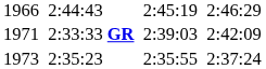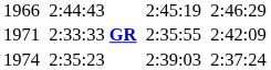 <table>
 <tr>
 <td>1966</td>
 <td></td>
 <td>2:44:43</td>
 <td></td>
 <td>2:45:19</td>
 <td></td>
 <td>2:46:29</td>
 </tr>
 <tr>
 <td>1971</td>
 <td></td>
 <td>2:33:33 <strong><a href='#'>GR</a></strong></td>
 <td></td>
-<td>2:39:03</td>
+<td>2:35:55</td>
 <td></td>
 <td>2:42:09</td>
 </tr>
 <tr>
-<td>1973</td>
+<td>1974</td>
 <td></td>
 <td>2:35:23</td>
 <td></td>
-<td>2:35:55</td>
+<td>2:39:03</td>
 <td></td>
 <td>2:37:24</td>
 </tr>
 </table>
